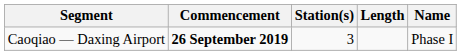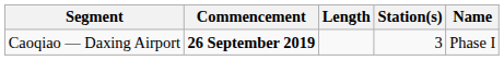 <table class="wikitable" style="border-collapse: collapse; text-align: right;">
 <tr>
 <th>Segment</th>
 <th>Commencement</th>
+<th>Length</th>
 <th>Station(s)</th>
-<th>Length</th>
 <th>Name</th>
 </tr>
 <tr>
 <td style="text-align: left;">Caoqiao — Daxing Airport</td>
 <td><strong>26 September 2019</strong></td>
+<td></td>
 <td>3</td>
-<td></td>
 <td style="text-align: left;">Phase I</td>
 </tr>
 </table>
